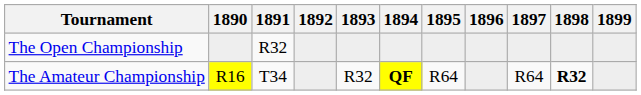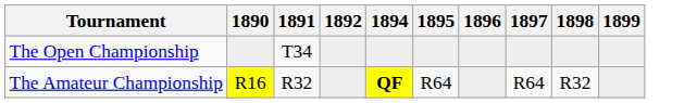 <table class="wikitable" style="font-size:95%;text-align:center;">
 <tr>
 <th>Tournament</th>
 <th>1890</th>
 <th>1891</th>
 <th>1892</th>
-<th>1893</th>
 <th>1894</th>
 <th>1895</th>
 <th>1896</th>
 <th>1897</th>
 <th>1898</th>
 <th>1899</th>
 </tr>
 <tr>
 <td style="text-align:left;"><a href='#'>The Open Championship</a></td>
 <td style="background:#eeeeee;"></td>
-<td>R32</td>
-<td style="background:#eeeeee;"></td>
+<td>T34</td>
 <td style="background:#eeeeee;"></td>
 <td style="background:#eeeeee;"></td>
 <td style="background:#eeeeee;"></td>
 <td style="background:#eeeeee;"></td>
 <td style="background:#eeeeee;"></td>
 <td style="background:#eeeeee;"></td>
 <td style="background:#eeeeee;"></td>
 </tr>
 <tr>
 <td style="text-align:left;"><a href='#'>The Amateur Championship</a></td>
 <td style="background:yellow;">R16</td>
-<td>T34</td>
+<td>R32</td>
 <td style="background:#eeeeee;"></td>
-<td>R32</td>
 <td style="background:yellow;"><strong>QF</strong></td>
 <td>R64</td>
 <td style="background:#eeeeee;"></td>
 <td>R64</td>
-<td><strong>R32</strong></td>
+<td>R32</td>
 <td style="background:#eeeeee;"></td>
 </tr>
 </table>
